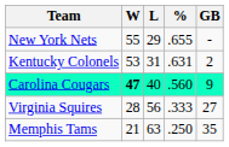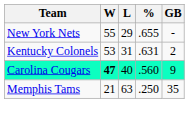 <table class="wikitable" style="text-align: center;">
 <tr>
 <th>Team</th>
 <th>W</th>
 <th>L</th>
 <th>%</th>
 <th>GB</th>
 </tr>
 <tr>
 <td align="left"><a href='#'>New York Nets</a></td>
 <td>55</td>
 <td>29</td>
 <td>.655</td>
 <td>-</td>
 </tr>
 <tr>
 <td align="left"><a href='#'>Kentucky Colonels</a></td>
 <td>53</td>
 <td>31</td>
 <td>.631</td>
 <td>2</td>
 </tr>
 <tr bgcolor=“ccffcc”>
 <td align="left"><a href='#'>Carolina Cougars</a></td>
 <td><strong>47</strong></td>
 <td>40</td>
 <td>.560</td>
 <td>9</td>
 </tr>
 <tr>
-<td align="left"><a href='#'>Virginia Squires</a></td>
-<td>28</td>
-<td>56</td>
-<td>.333</td>
-<td>27</td>
-</tr>
-<tr>
 <td align="left"><a href='#'>Memphis Tams</a></td>
 <td>21</td>
 <td>63</td>
 <td>.250</td>
 <td>35</td>
 </tr>
 </table>
